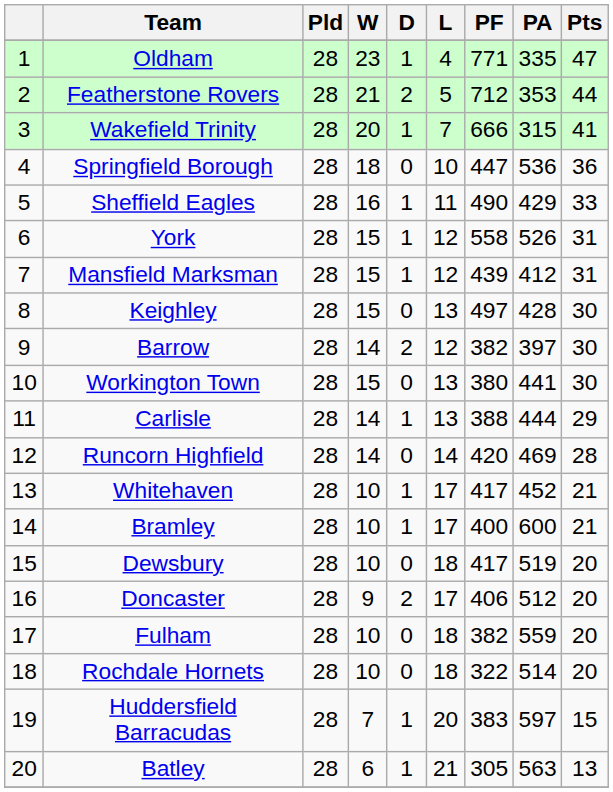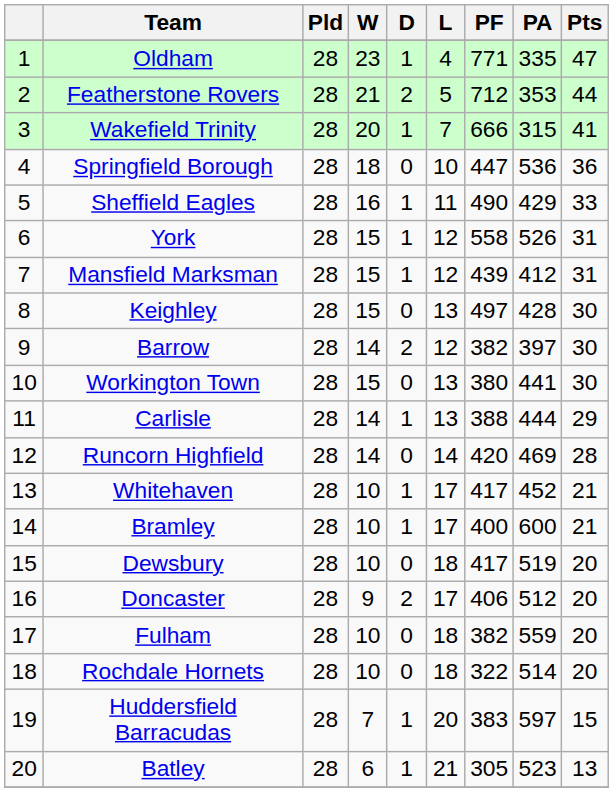 <table class="wikitable" style="text-align:center;">
 <tr>
 <th width=20 abbr="Position"></th>
 <th width=175>Team</th>
 <th width=20 abbr="Played">Pld</th>
 <th width=20 abbr="Won">W</th>
 <th width=20 abbr="Drawn">D</th>
 <th width=20 abbr="Lost">L</th>
 <th width=20 abbr=”Points For”>PF</th>
 <th width=20 abbr=”Points Against”>PA</th>
 <th width=20 abbr="Points">Pts</th>
 </tr>
 <tr>
 </tr>
 <tr align=center style="background:#ccffcc;color:">
 <td>1</td>
 <td><a href='#'>Oldham</a></td>
 <td>28</td>
 <td>23</td>
 <td>1</td>
 <td>4</td>
 <td>771</td>
 <td>335</td>
 <td>47</td>
 </tr>
 <tr align=center style="background:#ccffcc;color:">
 <td>2</td>
 <td><a href='#'>Featherstone Rovers</a></td>
 <td>28</td>
 <td>21</td>
 <td>2</td>
 <td>5</td>
 <td>712</td>
 <td>353</td>
 <td>44</td>
 </tr>
 <tr align=center style="background:#ccffcc;color:">
 <td>3</td>
 <td><a href='#'>Wakefield Trinity</a></td>
 <td>28</td>
 <td>20</td>
 <td>1</td>
 <td>7</td>
 <td>666</td>
 <td>315</td>
 <td>41</td>
 </tr>
 <tr align=center style="background:">
 <td>4</td>
 <td><a href='#'>Springfield Borough</a></td>
 <td>28</td>
 <td>18</td>
 <td>0</td>
 <td>10</td>
 <td>447</td>
 <td>536</td>
 <td>36</td>
 </tr>
 <tr align=center style="background:">
 <td>5</td>
 <td><a href='#'>Sheffield Eagles</a></td>
 <td>28</td>
 <td>16</td>
 <td>1</td>
 <td>11</td>
 <td>490</td>
 <td>429</td>
 <td>33</td>
 </tr>
 <tr align=center style="background:">
 <td>6</td>
 <td><a href='#'>York</a></td>
 <td>28</td>
 <td>15</td>
 <td>1</td>
 <td>12</td>
 <td>558</td>
 <td>526</td>
 <td>31</td>
 </tr>
 <tr align=center style="background:">
 <td>7</td>
 <td><a href='#'>Mansfield Marksman</a></td>
 <td>28</td>
 <td>15</td>
 <td>1</td>
 <td>12</td>
 <td>439</td>
 <td>412</td>
 <td>31</td>
 </tr>
 <tr align=center style="background:">
 <td>8</td>
 <td><a href='#'>Keighley</a></td>
 <td>28</td>
 <td>15</td>
 <td>0</td>
 <td>13</td>
 <td>497</td>
 <td>428</td>
 <td>30</td>
 </tr>
 <tr align=center style="background:">
 <td>9</td>
 <td><a href='#'>Barrow</a></td>
 <td>28</td>
 <td>14</td>
 <td>2</td>
 <td>12</td>
 <td>382</td>
 <td>397</td>
 <td>30</td>
 </tr>
 <tr align=center style="background:">
 <td>10</td>
 <td><a href='#'>Workington Town</a></td>
 <td>28</td>
 <td>15</td>
 <td>0</td>
 <td>13</td>
 <td>380</td>
 <td>441</td>
 <td>30</td>
 </tr>
 <tr align=center style="background:">
 <td>11</td>
 <td><a href='#'>Carlisle</a></td>
 <td>28</td>
 <td>14</td>
 <td>1</td>
 <td>13</td>
 <td>388</td>
 <td>444</td>
 <td>29</td>
 </tr>
 <tr align=center style="background:">
 <td>12</td>
 <td><a href='#'>Runcorn Highfield</a></td>
 <td>28</td>
 <td>14</td>
 <td>0</td>
 <td>14</td>
 <td>420</td>
 <td>469</td>
 <td>28</td>
 </tr>
 <tr align=center style="background:">
 <td>13</td>
 <td><a href='#'>Whitehaven</a></td>
 <td>28</td>
 <td>10</td>
 <td>1</td>
 <td>17</td>
 <td>417</td>
 <td>452</td>
 <td>21</td>
 </tr>
 <tr align=center style="background:">
 <td>14</td>
 <td><a href='#'>Bramley</a></td>
 <td>28</td>
 <td>10</td>
 <td>1</td>
 <td>17</td>
 <td>400</td>
 <td>600</td>
 <td>21</td>
 </tr>
 <tr align=center style="background:">
 <td>15</td>
 <td><a href='#'>Dewsbury</a></td>
 <td>28</td>
 <td>10</td>
 <td>0</td>
 <td>18</td>
 <td>417</td>
 <td>519</td>
 <td>20</td>
 </tr>
 <tr align=center style="background:">
 <td>16</td>
 <td><a href='#'>Doncaster</a></td>
 <td>28</td>
 <td>9</td>
 <td>2</td>
 <td>17</td>
 <td>406</td>
 <td>512</td>
 <td>20</td>
 </tr>
 <tr align=center style="background:">
 <td>17</td>
 <td><a href='#'>Fulham</a></td>
 <td>28</td>
 <td>10</td>
 <td>0</td>
 <td>18</td>
 <td>382</td>
 <td>559</td>
 <td>20</td>
 </tr>
 <tr align=center style="background:">
 <td>18</td>
 <td><a href='#'>Rochdale Hornets</a></td>
 <td>28</td>
 <td>10</td>
 <td>0</td>
 <td>18</td>
 <td>322</td>
 <td>514</td>
 <td>20</td>
 </tr>
 <tr align=center style="background:">
 <td>19</td>
 <td><a href='#'>Huddersfield Barracudas</a></td>
 <td>28</td>
 <td>7</td>
 <td>1</td>
 <td>20</td>
 <td>383</td>
 <td>597</td>
 <td>15</td>
 </tr>
 <tr align=center style="background:">
 <td>20</td>
 <td><a href='#'>Batley</a></td>
 <td>28</td>
 <td>6</td>
 <td>1</td>
 <td>21</td>
 <td>305</td>
-<td>563</td>
+<td>523</td>
 <td>13</td>
 </tr>
 <tr>
 </tr>
 </table>
